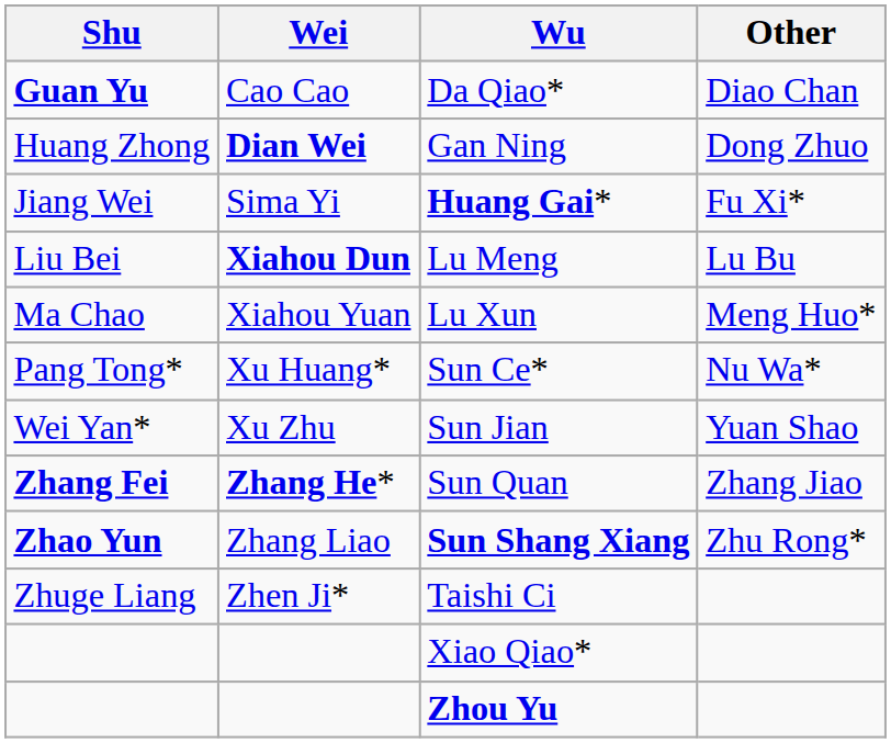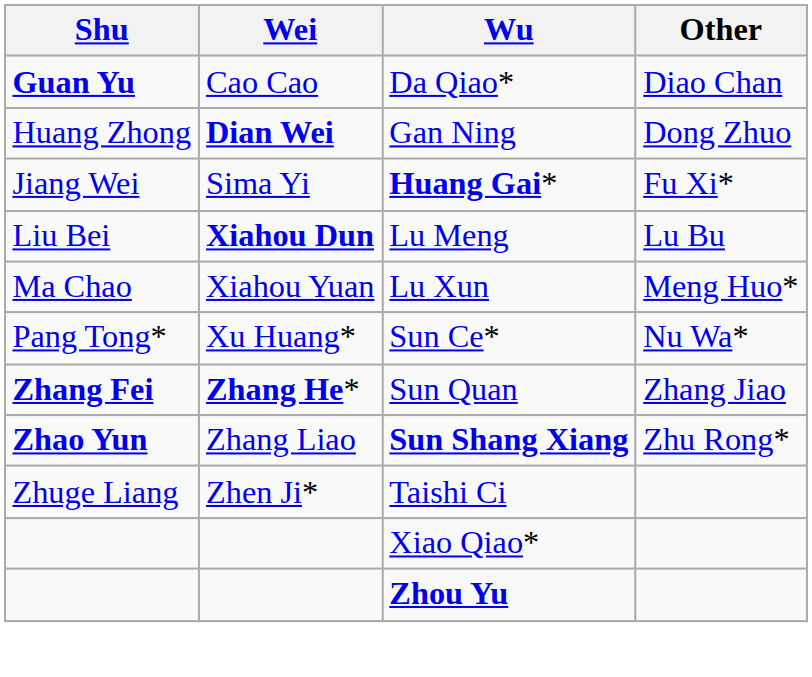 <table class="wikitable sortable">
 <tr>
 <th><a href='#'>Shu</a></th>
 <th><a href='#'>Wei</a></th>
 <th><a href='#'>Wu</a></th>
 <th>Other</th>
 </tr>
 <tr>
 <td><strong><a href='#'>Guan Yu</a></strong></td>
 <td><a href='#'>Cao Cao</a></td>
 <td><a href='#'>Da Qiao</a>*</td>
 <td><a href='#'>Diao Chan</a></td>
 </tr>
 <tr>
 <td><a href='#'>Huang Zhong</a></td>
 <td><strong><a href='#'>Dian Wei</a></strong></td>
 <td><a href='#'>Gan Ning</a></td>
 <td><a href='#'>Dong Zhuo</a></td>
 </tr>
 <tr>
 <td><a href='#'>Jiang Wei</a></td>
 <td><a href='#'>Sima Yi</a></td>
 <td><strong><a href='#'>Huang Gai</a></strong>*</td>
 <td><a href='#'>Fu Xi</a>*</td>
 </tr>
 <tr>
 <td><a href='#'>Liu Bei</a></td>
 <td><strong><a href='#'>Xiahou Dun</a></strong></td>
 <td><a href='#'>Lu Meng</a></td>
 <td><a href='#'>Lu Bu</a></td>
 </tr>
 <tr>
 <td><a href='#'>Ma Chao</a></td>
 <td><a href='#'>Xiahou Yuan</a></td>
 <td><a href='#'>Lu Xun</a></td>
 <td><a href='#'>Meng Huo</a>*</td>
 </tr>
 <tr>
 <td><a href='#'>Pang Tong</a>*</td>
 <td><a href='#'>Xu Huang</a>*</td>
 <td><a href='#'>Sun Ce</a>*</td>
 <td><a href='#'>Nu Wa</a>*</td>
 </tr>
 <tr>
-<td><a href='#'>Wei Yan</a>*</td>
-<td><a href='#'>Xu Zhu</a></td>
-<td><a href='#'>Sun Jian</a></td>
-<td><a href='#'>Yuan Shao</a></td>
-</tr>
-<tr>
 <td><strong><a href='#'>Zhang Fei</a></strong></td>
 <td><strong><a href='#'>Zhang He</a></strong>*</td>
 <td><a href='#'>Sun Quan</a></td>
 <td><a href='#'>Zhang Jiao</a></td>
 </tr>
 <tr>
 <td><strong><a href='#'>Zhao Yun</a></strong></td>
 <td><a href='#'>Zhang Liao</a></td>
 <td><strong><a href='#'>Sun Shang Xiang</a></strong></td>
 <td><a href='#'>Zhu Rong</a>*</td>
 </tr>
 <tr>
 <td><a href='#'>Zhuge Liang</a></td>
 <td><a href='#'>Zhen Ji</a>*</td>
 <td><a href='#'>Taishi Ci</a></td>
 <td></td>
 </tr>
 <tr>
 <td></td>
 <td></td>
 <td><a href='#'>Xiao Qiao</a>*</td>
 <td></td>
 </tr>
 <tr>
 <td></td>
 <td></td>
 <td><strong><a href='#'>Zhou Yu</a></strong></td>
 <td></td>
 </tr>
 </table>
